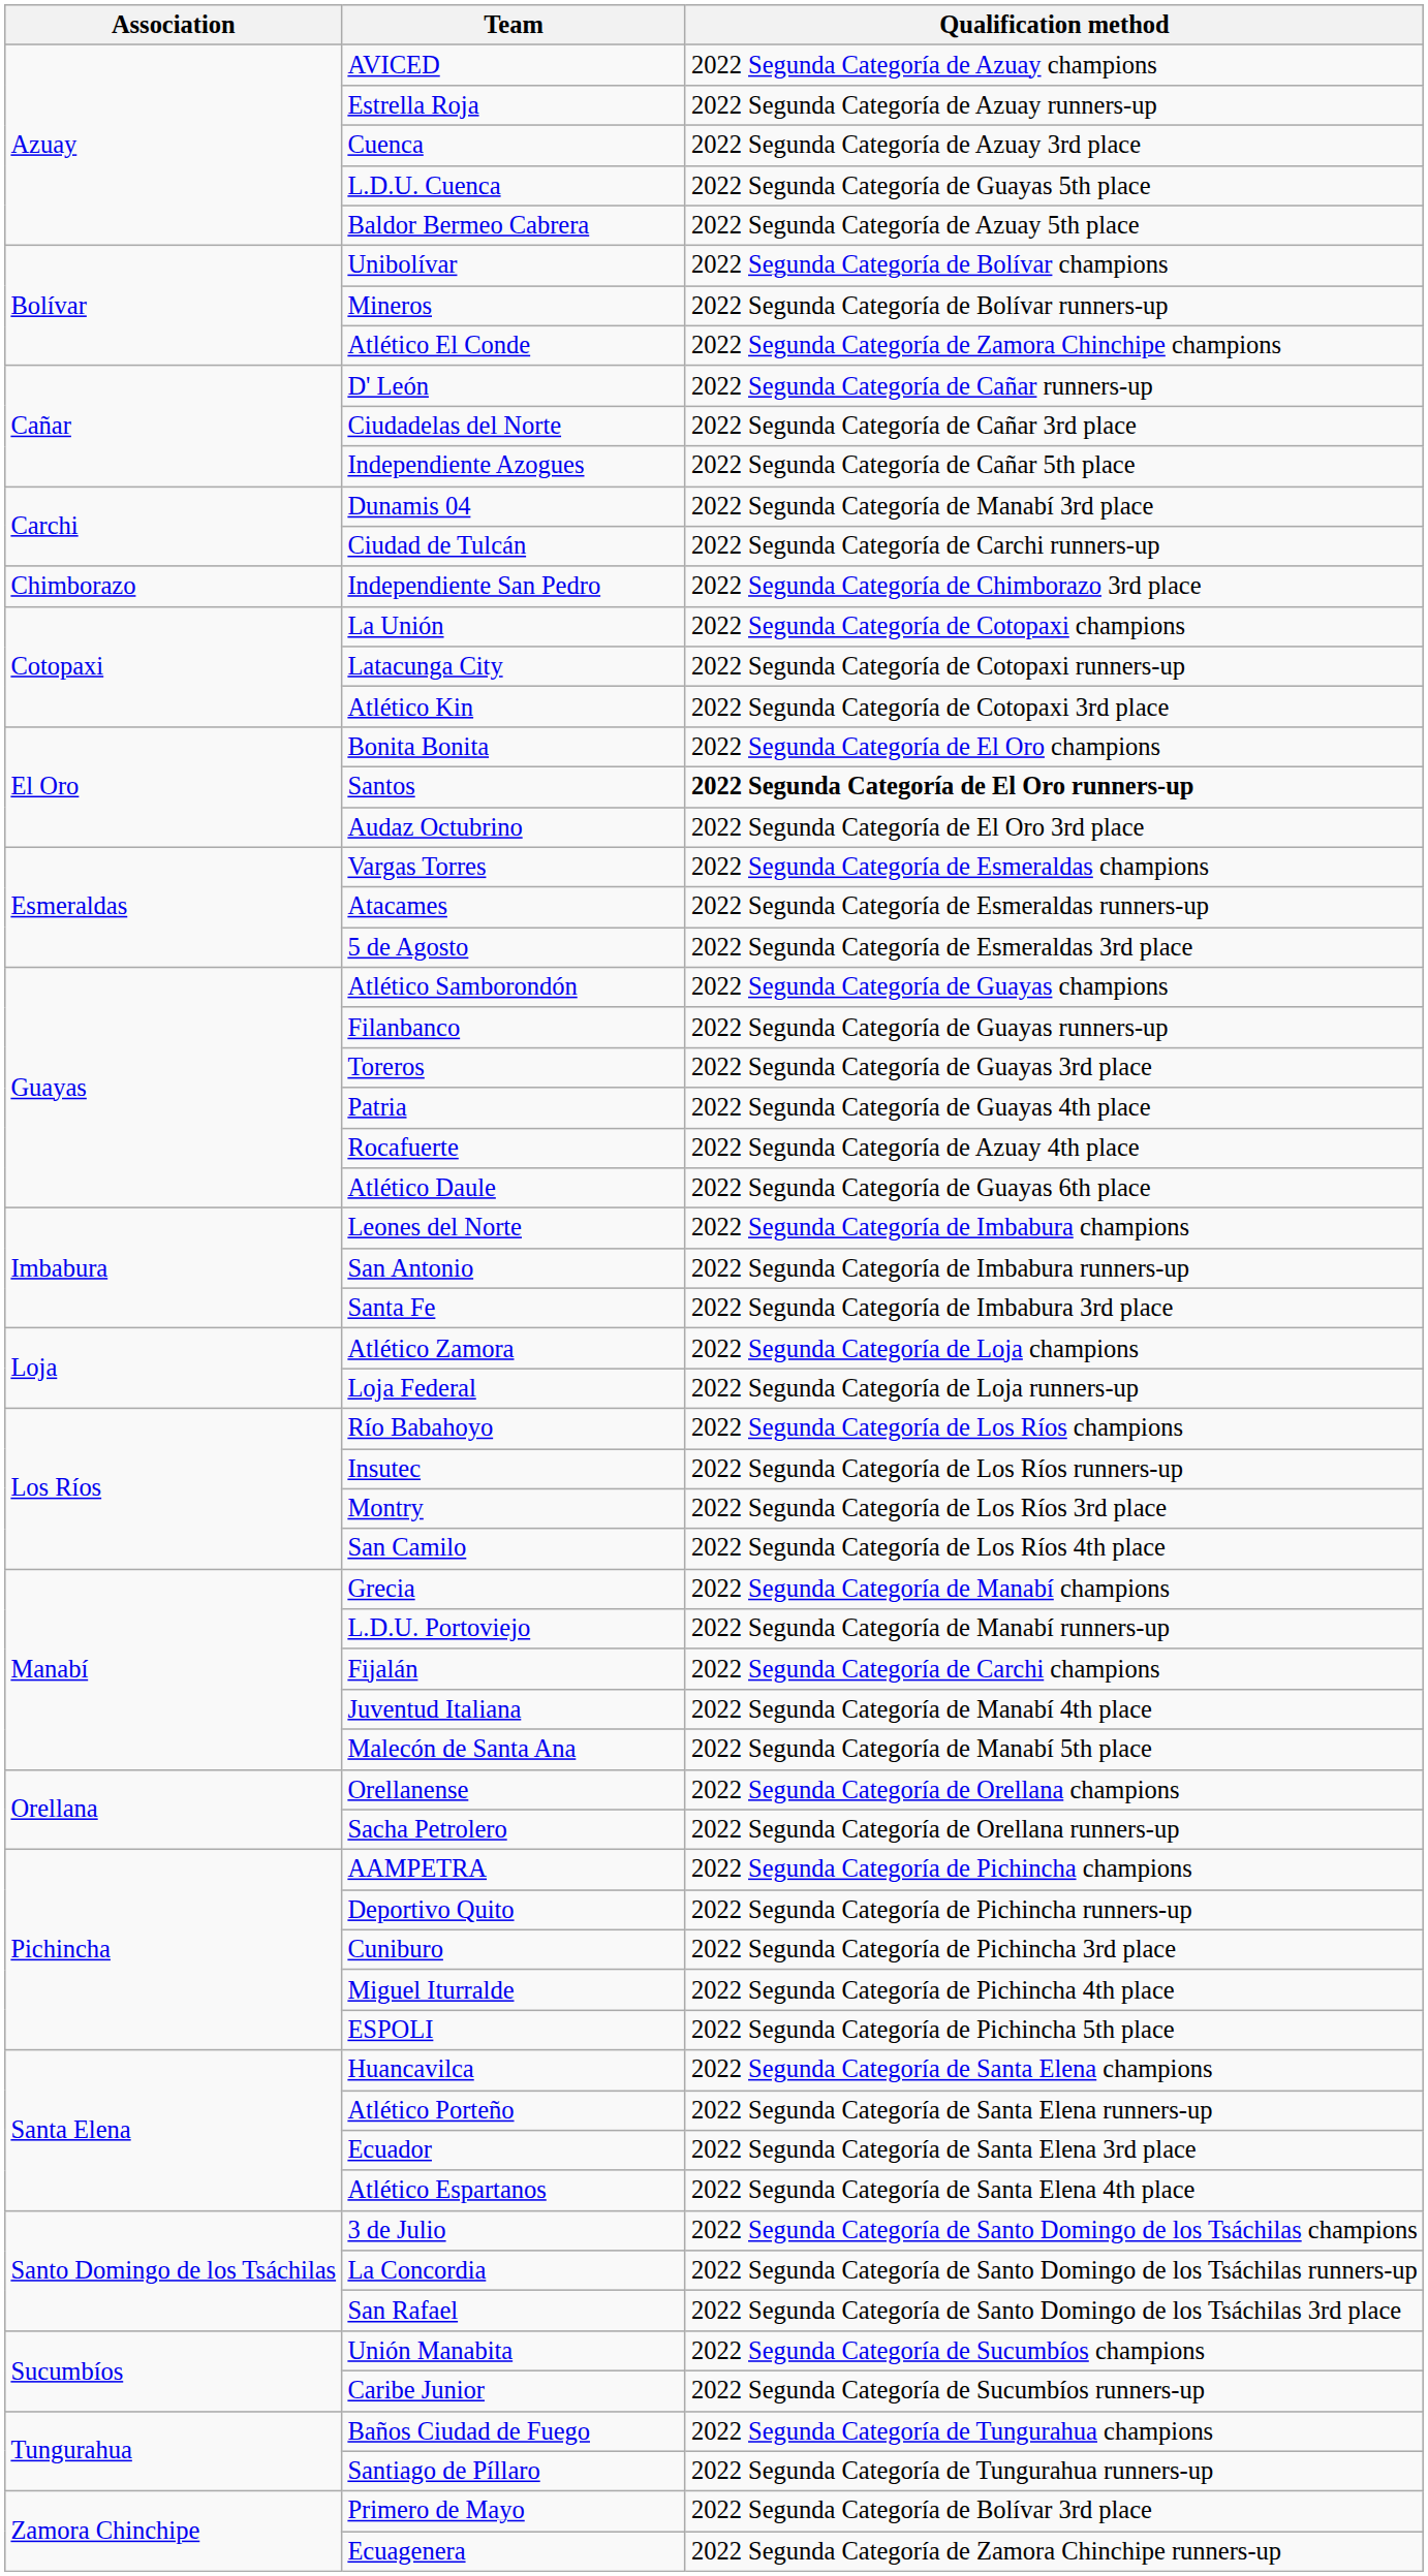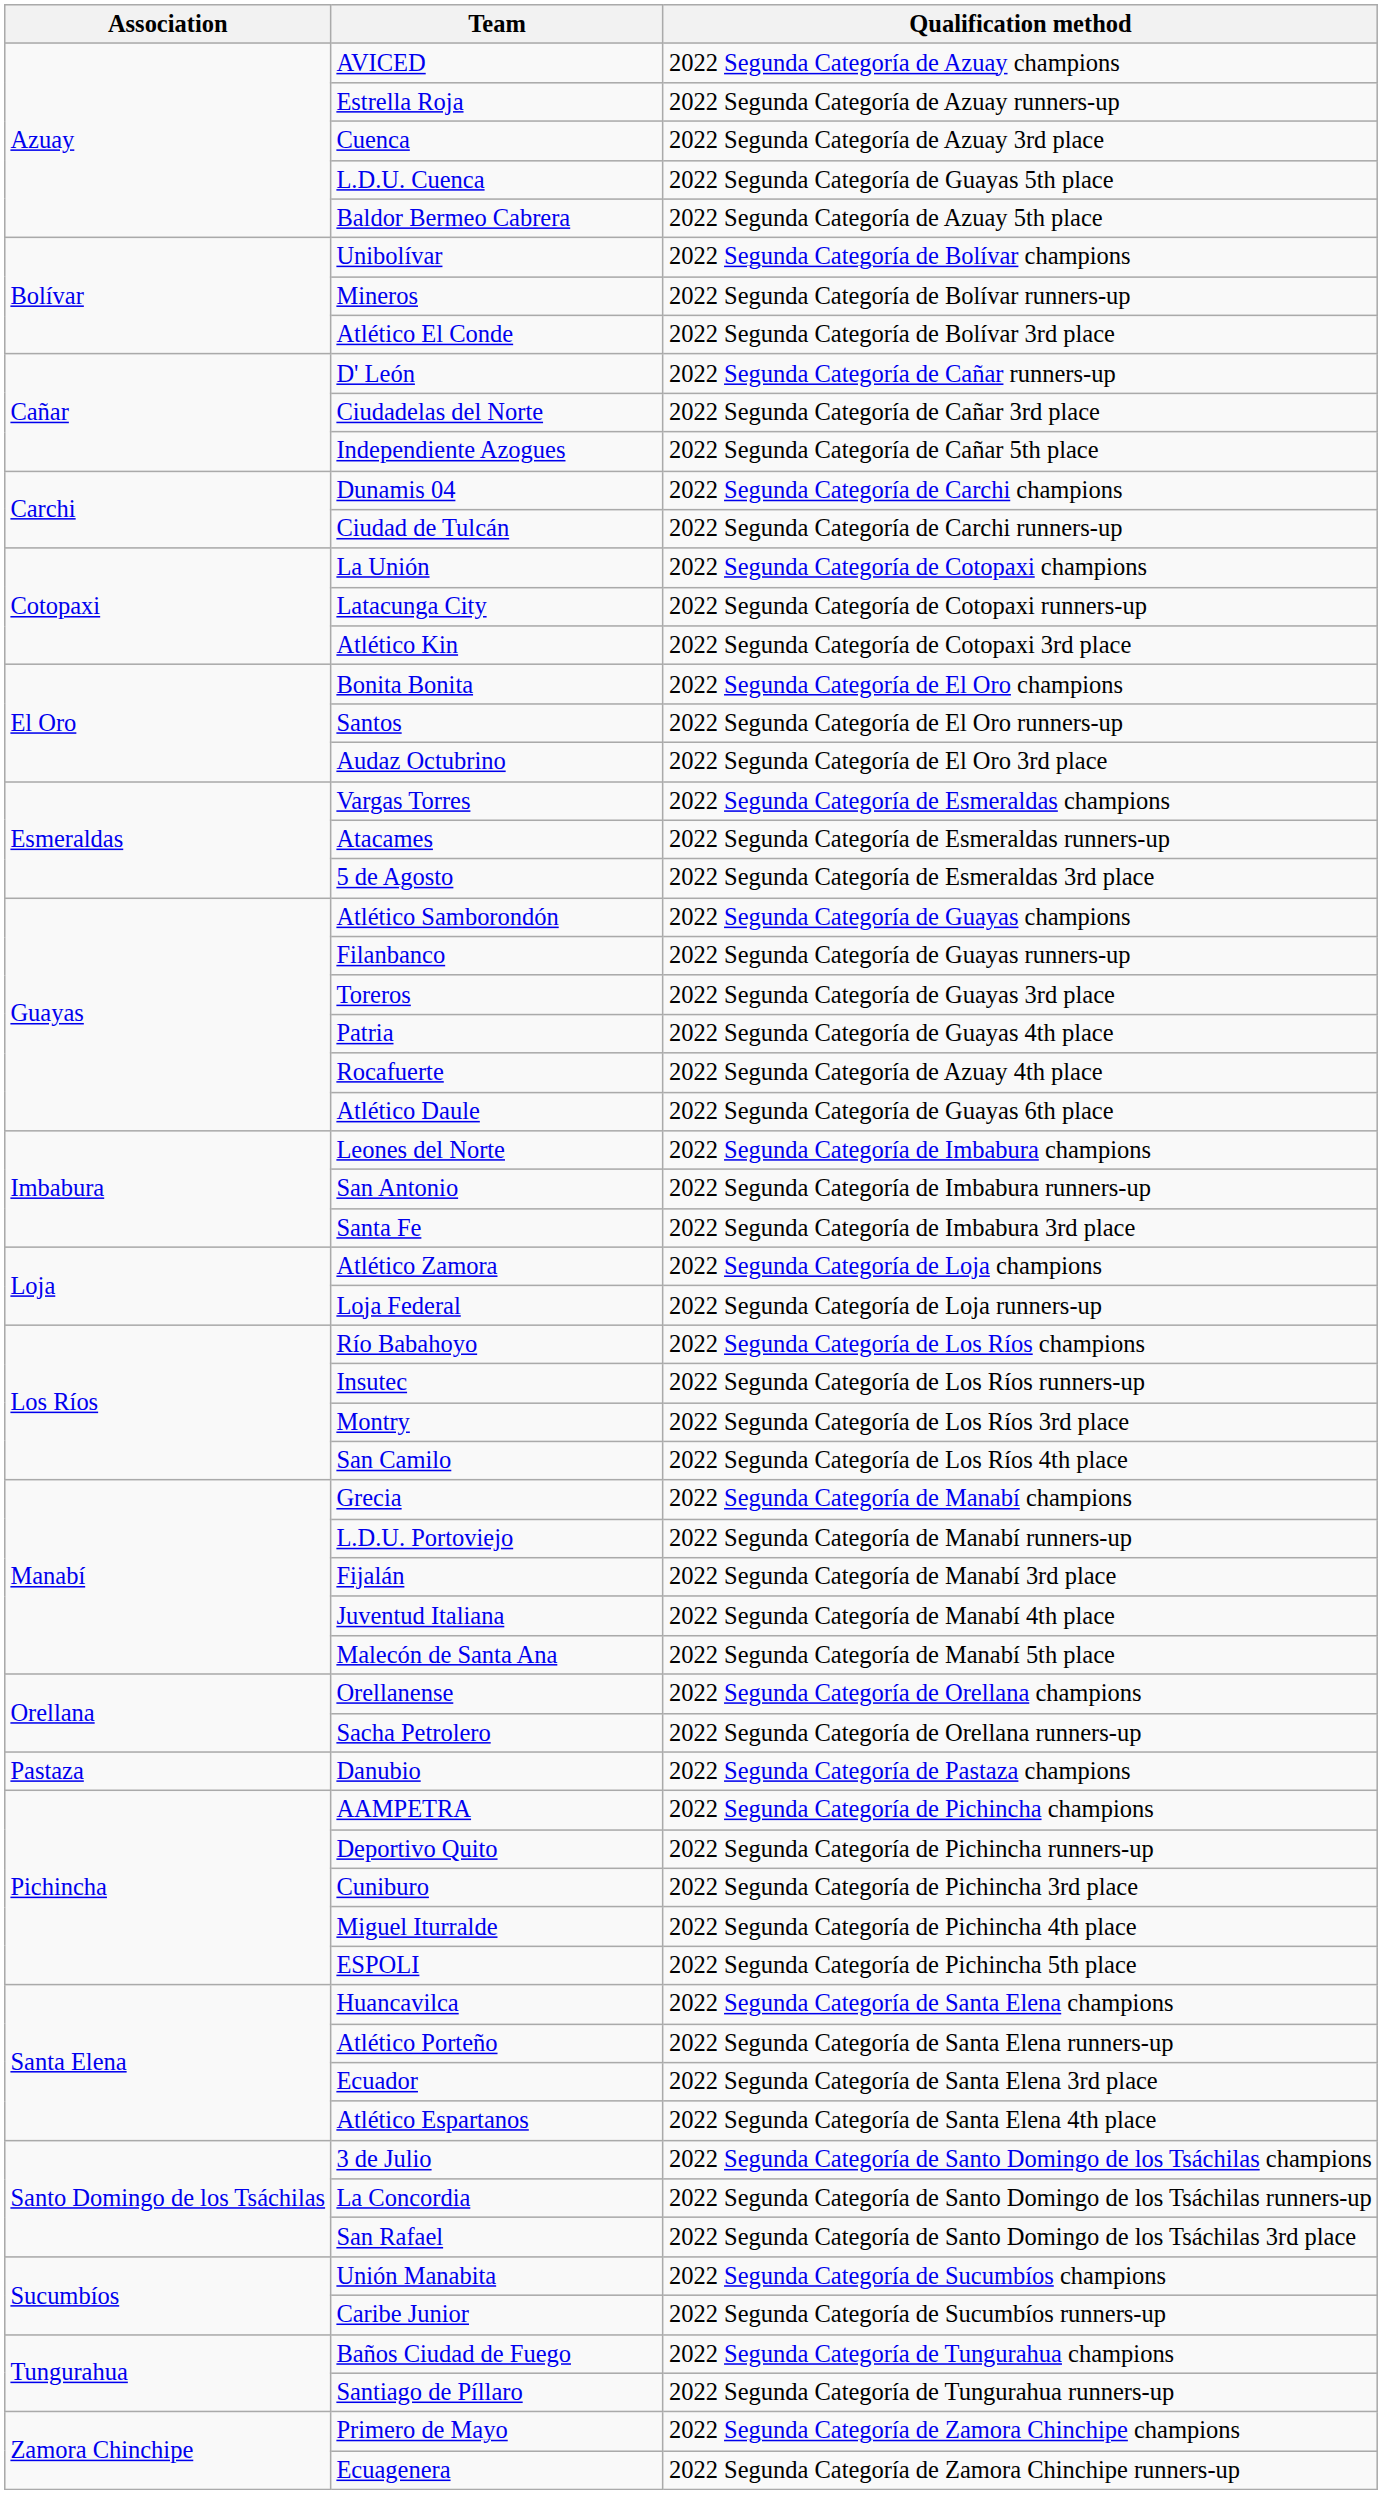 <table class="wikitable">
 <tr>
 <th>Association</th>
 <th width=210>Team</th>
 <th>Qualification method</th>
 </tr>
 <tr>
 <td rowspan=5> <a href='#'>Azuay</a><br></td>
 <td><a href='#'>AVICED</a></td>
 <td>2022 <a href='#'>Segunda Categoría de Azuay</a> champions</td>
 </tr>
 <tr>
 <td><a href='#'>Estrella Roja</a></td>
 <td>2022 Segunda Categoría de Azuay runners-up</td>
 </tr>
 <tr>
 <td><a href='#'>Cuenca</a></td>
 <td>2022 Segunda Categoría de Azuay 3rd place</td>
 </tr>
 <tr>
 <td><a href='#'>L.D.U. Cuenca</a></td>
 <td>2022 Segunda Categoría de Guayas 5th place</td>
 </tr>
 <tr>
 <td><a href='#'>Baldor Bermeo Cabrera</a></td>
 <td>2022 Segunda Categoría de Azuay 5th place</td>
 </tr>
 <tr>
 <td rowspan=3> <a href='#'>Bolívar</a><br></td>
 <td><a href='#'>Unibolívar</a></td>
 <td>2022 <a href='#'>Segunda Categoría de Bolívar</a> champions</td>
 </tr>
 <tr>
 <td><a href='#'>Mineros</a></td>
 <td>2022 Segunda Categoría de Bolívar runners-up</td>
 </tr>
 <tr>
 <td><a href='#'>Atlético El Conde</a></td>
-<td>2022 <a href='#'>Segunda Categoría de Zamora Chinchipe</a> champions</td>
+<td>2022 Segunda Categoría de Bolívar 3rd place</td>
 </tr>
 <tr>
 <td rowspan=3> <a href='#'>Cañar</a><br></td>
 <td><a href='#'>D' León</a></td>
 <td>2022 <a href='#'>Segunda Categoría de Cañar</a> runners-up</td>
 </tr>
 <tr>
 <td><a href='#'>Ciudadelas del Norte</a></td>
 <td>2022 Segunda Categoría de Cañar 3rd place</td>
 </tr>
 <tr>
 <td><a href='#'>Independiente Azogues</a></td>
 <td>2022 Segunda Categoría de Cañar 5th place</td>
 </tr>
 <tr>
 <td rowspan=2> <a href='#'>Carchi</a><br></td>
 <td><a href='#'>Dunamis 04</a></td>
-<td>2022 Segunda Categoría de Manabí 3rd place</td>
+<td>2022 <a href='#'>Segunda Categoría de Carchi</a> champions</td>
 </tr>
 <tr>
 <td><a href='#'>Ciudad de Tulcán</a></td>
 <td>2022 Segunda Categoría de Carchi runners-up</td>
-</tr>
-<tr>
-<td rowspan=1> <a href='#'>Chimborazo</a><br></td>
-<td><a href='#'>Independiente San Pedro</a></td>
-<td>2022 <a href='#'>Segunda Categoría de Chimborazo</a> 3rd place</td>
 </tr>
 <tr>
 <td rowspan=3> <a href='#'>Cotopaxi</a><br></td>
 <td><a href='#'>La Unión</a></td>
 <td>2022 <a href='#'>Segunda Categoría de Cotopaxi</a> champions</td>
 </tr>
 <tr>
 <td><a href='#'>Latacunga City</a></td>
 <td>2022 Segunda Categoría de Cotopaxi runners-up</td>
 </tr>
 <tr>
 <td><a href='#'>Atlético Kin</a></td>
 <td>2022 Segunda Categoría de Cotopaxi 3rd place</td>
 </tr>
 <tr>
 <td rowspan=3> <a href='#'>El Oro</a><br></td>
 <td><a href='#'>Bonita Bonita</a></td>
 <td>2022 <a href='#'>Segunda Categoría de El Oro</a> champions</td>
 </tr>
 <tr>
 <td><a href='#'>Santos</a></td>
-<td><strong>2022 Segunda Categoría de El Oro runners-up</strong></td>
+<td>2022 Segunda Categoría de El Oro runners-up</td>
 </tr>
 <tr>
 <td><a href='#'>Audaz Octubrino</a></td>
 <td>2022 Segunda Categoría de El Oro 3rd place</td>
 </tr>
 <tr>
 <td rowspan=3> <a href='#'>Esmeraldas</a><br></td>
 <td><a href='#'>Vargas Torres</a></td>
 <td>2022 <a href='#'>Segunda Categoría de Esmeraldas</a> champions</td>
 </tr>
 <tr>
 <td><a href='#'>Atacames</a></td>
 <td>2022 Segunda Categoría de Esmeraldas runners-up</td>
 </tr>
 <tr>
 <td><a href='#'>5 de Agosto</a></td>
 <td>2022 Segunda Categoría de Esmeraldas 3rd place</td>
 </tr>
 <tr>
 <td rowspan=6> <a href='#'>Guayas</a><br></td>
 <td><a href='#'>Atlético Samborondón</a></td>
 <td>2022 <a href='#'>Segunda Categoría de Guayas</a> champions</td>
 </tr>
 <tr>
 <td><a href='#'>Filanbanco</a></td>
 <td>2022 Segunda Categoría de Guayas runners-up</td>
 </tr>
 <tr>
 <td><a href='#'>Toreros</a></td>
 <td>2022 Segunda Categoría de Guayas 3rd place</td>
 </tr>
 <tr>
 <td><a href='#'>Patria</a></td>
 <td>2022 Segunda Categoría de Guayas 4th place</td>
 </tr>
 <tr>
 <td><a href='#'>Rocafuerte</a></td>
 <td>2022 Segunda Categoría de Azuay 4th place</td>
 </tr>
 <tr>
 <td><a href='#'>Atlético Daule</a></td>
 <td>2022 Segunda Categoría de Guayas 6th place</td>
 </tr>
 <tr>
 <td rowspan=3> <a href='#'>Imbabura</a><br></td>
 <td><a href='#'>Leones del Norte</a></td>
 <td>2022 <a href='#'>Segunda Categoría de Imbabura</a> champions</td>
 </tr>
 <tr>
 <td><a href='#'>San Antonio</a></td>
 <td>2022 Segunda Categoría de Imbabura runners-up</td>
 </tr>
 <tr>
 <td><a href='#'>Santa Fe</a></td>
 <td>2022 Segunda Categoría de Imbabura 3rd place</td>
 </tr>
 <tr>
 <td rowspan=2> <a href='#'>Loja</a><br></td>
 <td><a href='#'>Atlético Zamora</a></td>
 <td>2022 <a href='#'>Segunda Categoría de Loja</a> champions</td>
 </tr>
 <tr>
 <td><a href='#'>Loja Federal</a></td>
 <td>2022 Segunda Categoría de Loja runners-up</td>
 </tr>
 <tr>
 <td rowspan=4> <a href='#'>Los Ríos</a><br></td>
 <td><a href='#'>Río Babahoyo</a></td>
 <td>2022 <a href='#'>Segunda Categoría de Los Ríos</a> champions</td>
 </tr>
 <tr>
 <td><a href='#'>Insutec</a></td>
 <td>2022 Segunda Categoría de Los Ríos runners-up</td>
 </tr>
 <tr>
 <td><a href='#'>Montry</a></td>
 <td>2022 Segunda Categoría de Los Ríos 3rd place</td>
 </tr>
 <tr>
 <td><a href='#'>San Camilo</a></td>
 <td>2022 Segunda Categoría de Los Ríos 4th place</td>
 </tr>
 <tr>
 <td rowspan=5> <a href='#'>Manabí</a><br></td>
 <td><a href='#'>Grecia</a></td>
 <td>2022 <a href='#'>Segunda Categoría de Manabí</a> champions</td>
 </tr>
 <tr>
 <td><a href='#'>L.D.U. Portoviejo</a></td>
 <td>2022 Segunda Categoría de Manabí runners-up</td>
 </tr>
 <tr>
 <td><a href='#'>Fijalán</a></td>
-<td>2022 <a href='#'>Segunda Categoría de Carchi</a> champions</td>
+<td>2022 Segunda Categoría de Manabí 3rd place</td>
 </tr>
 <tr>
 <td><a href='#'>Juventud Italiana</a></td>
 <td>2022 Segunda Categoría de Manabí 4th place</td>
 </tr>
 <tr>
 <td><a href='#'>Malecón de Santa Ana</a></td>
 <td>2022 Segunda Categoría de Manabí 5th place</td>
 </tr>
 <tr>
 <td rowspan=2> <a href='#'>Orellana</a><br></td>
 <td><a href='#'>Orellanense</a></td>
 <td>2022 <a href='#'>Segunda Categoría de Orellana</a> champions</td>
 </tr>
 <tr>
 <td><a href='#'>Sacha Petrolero</a></td>
 <td>2022 Segunda Categoría de Orellana runners-up</td>
+</tr>
+<tr>
+<td rowspan=1> <a href='#'>Pastaza</a><br></td>
+<td><a href='#'>Danubio</a></td>
+<td>2022 <a href='#'>Segunda Categoría de Pastaza</a> champions</td>
 </tr>
 <tr>
 <td rowspan=5> <a href='#'>Pichincha</a><br></td>
 <td><a href='#'>AAMPETRA</a></td>
 <td>2022 <a href='#'>Segunda Categoría de Pichincha</a> champions</td>
 </tr>
 <tr>
 <td><a href='#'>Deportivo Quito</a></td>
 <td>2022 Segunda Categoría de Pichincha runners-up</td>
 </tr>
 <tr>
 <td><a href='#'>Cuniburo</a></td>
 <td>2022 Segunda Categoría de Pichincha 3rd place</td>
 </tr>
 <tr>
 <td><a href='#'>Miguel Iturralde</a></td>
 <td>2022 Segunda Categoría de Pichincha 4th place</td>
 </tr>
 <tr>
 <td><a href='#'>ESPOLI</a></td>
 <td>2022 Segunda Categoría de Pichincha 5th place</td>
 </tr>
 <tr>
 <td rowspan=4> <a href='#'>Santa Elena</a><br></td>
 <td><a href='#'>Huancavilca</a></td>
 <td>2022 <a href='#'>Segunda Categoría de Santa Elena</a> champions</td>
 </tr>
 <tr>
 <td><a href='#'>Atlético Porteño</a></td>
 <td>2022 Segunda Categoría de Santa Elena runners-up</td>
 </tr>
 <tr>
 <td><a href='#'>Ecuador</a></td>
 <td>2022 Segunda Categoría de Santa Elena 3rd place</td>
 </tr>
 <tr>
 <td><a href='#'>Atlético Espartanos</a></td>
 <td>2022 Segunda Categoría de Santa Elena 4th place</td>
 </tr>
 <tr>
 <td rowspan=3> <a href='#'>Santo Domingo de los Tsáchilas</a><br></td>
 <td><a href='#'>3 de Julio</a></td>
 <td>2022 <a href='#'>Segunda Categoría de Santo Domingo de los Tsáchilas</a> champions</td>
 </tr>
 <tr>
 <td><a href='#'>La Concordia</a></td>
 <td>2022 Segunda Categoría de Santo Domingo de los Tsáchilas runners-up</td>
 </tr>
 <tr>
 <td><a href='#'>San Rafael</a></td>
 <td>2022 Segunda Categoría de Santo Domingo de los Tsáchilas 3rd place</td>
 </tr>
 <tr>
 <td rowspan=2> <a href='#'>Sucumbíos</a><br></td>
 <td><a href='#'>Unión Manabita</a></td>
 <td>2022 <a href='#'>Segunda Categoría de Sucumbíos</a> champions</td>
 </tr>
 <tr>
 <td><a href='#'>Caribe Junior</a></td>
 <td>2022 Segunda Categoría de Sucumbíos runners-up</td>
 </tr>
 <tr>
 <td rowspan=2> <a href='#'>Tungurahua</a><br></td>
 <td><a href='#'>Baños Ciudad de Fuego</a></td>
 <td>2022 <a href='#'>Segunda Categoría de Tungurahua</a> champions</td>
 </tr>
 <tr>
 <td><a href='#'>Santiago de Píllaro</a></td>
 <td>2022 Segunda Categoría de Tungurahua runners-up</td>
 </tr>
 <tr>
 <td rowspan=2> <a href='#'>Zamora Chinchipe</a><br></td>
 <td><a href='#'>Primero de Mayo</a></td>
-<td>2022 Segunda Categoría de Bolívar 3rd place</td>
+<td>2022 <a href='#'>Segunda Categoría de Zamora Chinchipe</a> champions</td>
 </tr>
 <tr>
 <td><a href='#'>Ecuagenera</a></td>
 <td>2022 Segunda Categoría de Zamora Chinchipe runners-up</td>
 </tr>
 </table>
